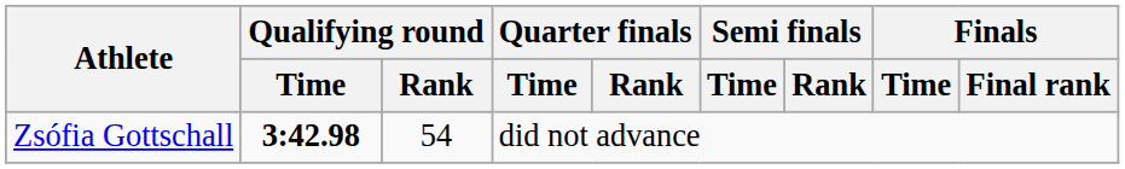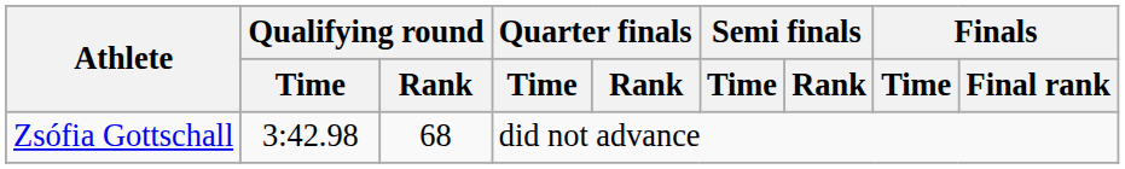 <table class="wikitable" style="font-size:90%">
 <tr>
 <th rowspan="2">Athlete</th>
 <th colspan="2">Qualifying round</th>
 <th colspan="2">Quarter finals</th>
 <th colspan="2">Semi finals</th>
 <th colspan="2">Finals</th>
 </tr>
 <tr>
 <th>Time</th>
 <th>Rank</th>
 <th>Time</th>
 <th>Rank</th>
 <th>Time</th>
 <th>Rank</th>
 <th>Time</th>
 <th>Final rank</th>
 </tr>
 <tr>
 <td><a href='#'>Zsófia Gottschall</a></td>
-<td align="center"><strong>3:42.98</strong></td>
-<td align="center">54</td>
+<td align="center">3:42.98</td>
+<td align="center">68</td>
 <td colspan="6">did not advance</td>
 </tr>
 </table>
